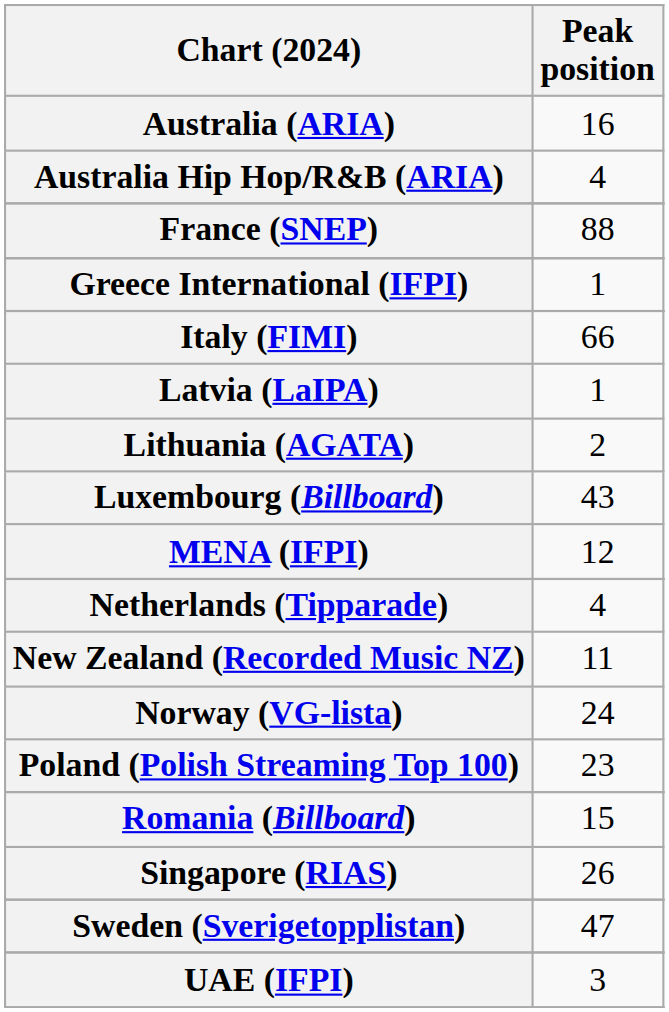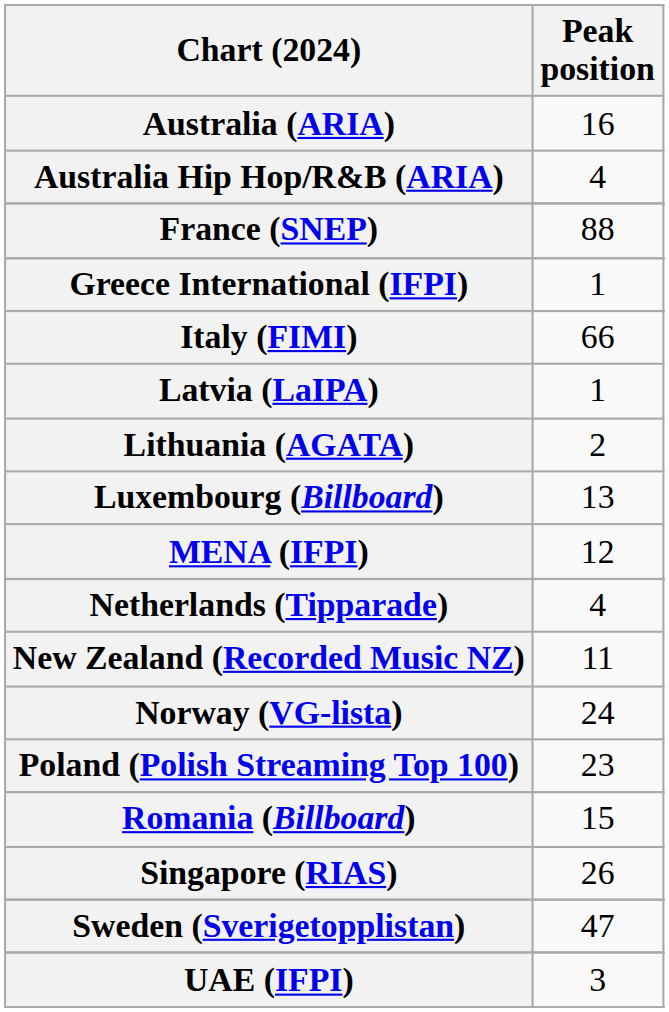 <table class="wikitable sortable plainrowheaders" style="text-align:center">
 <tr>
 <th scope="col">Chart (2024)</th>
 <th scope="col">Peak<br>position</th>
 </tr>
 <tr>
 <th scope="row">Australia (<a href='#'>ARIA</a>)</th>
 <td>16</td>
 </tr>
 <tr>
 <th scope="row">Australia Hip Hop/R&B (<a href='#'>ARIA</a>)</th>
 <td>4</td>
 </tr>
 <tr>
 </tr>
 <tr>
 </tr>
 <tr>
 </tr>
 <tr>
 </tr>
 <tr>
 <th scope="row">France (<a href='#'>SNEP</a>)</th>
 <td>88</td>
 </tr>
 <tr>
 </tr>
 <tr>
 <th scope="row">Greece International (<a href='#'>IFPI</a>)</th>
 <td>1</td>
 </tr>
 <tr>
 </tr>
 <tr>
 </tr>
 <tr>
 </tr>
 <tr>
 <th scope="row">Italy (<a href='#'>FIMI</a>)</th>
 <td>66</td>
 </tr>
 <tr>
 <th scope="row">Latvia (<a href='#'>LaIPA</a>)</th>
 <td>1</td>
 </tr>
 <tr>
 <th scope="row">Lithuania (<a href='#'>AGATA</a>)</th>
 <td>2</td>
 </tr>
 <tr>
 <th scope="row">Luxembourg (<em><a href='#'>Billboard</a></em>)</th>
-<td>43</td>
+<td>13</td>
 </tr>
 <tr>
 <th scope="row"><a href='#'>MENA</a> (<a href='#'>IFPI</a>)</th>
 <td>12</td>
 </tr>
 <tr>
 </tr>
 <tr>
 <th scope="row">Netherlands (<a href='#'>Tipparade</a>)</th>
 <td>4</td>
 </tr>
 <tr>
 <th scope="row">New Zealand (<a href='#'>Recorded Music NZ</a>)</th>
 <td>11</td>
 </tr>
 <tr>
 <th scope="row">Norway (<a href='#'>VG-lista</a>)</th>
 <td>24</td>
 </tr>
 <tr>
 <th scope="row">Poland (<a href='#'>Polish Streaming Top 100</a>)</th>
 <td>23</td>
 </tr>
 <tr>
 </tr>
 <tr>
 <th scope="row"><a href='#'>Romania</a> (<em><a href='#'>Billboard</a></em>)</th>
 <td>15</td>
 </tr>
 <tr>
 <th scope="row">Singapore (<a href='#'>RIAS</a>)</th>
 <td>26</td>
 </tr>
 <tr>
 </tr>
 <tr>
 </tr>
 <tr>
 <th scope="row">Sweden (<a href='#'>Sverigetopplistan</a>)</th>
 <td>47</td>
 </tr>
 <tr>
 </tr>
 <tr>
 <th scope="row">UAE (<a href='#'>IFPI</a>)</th>
 <td>3</td>
 </tr>
 <tr>
 </tr>
 <tr>
 </tr>
 <tr>
 </tr>
 <tr>
 </tr>
 <tr>
 </tr>
 <tr>
 </tr>
 </table>
